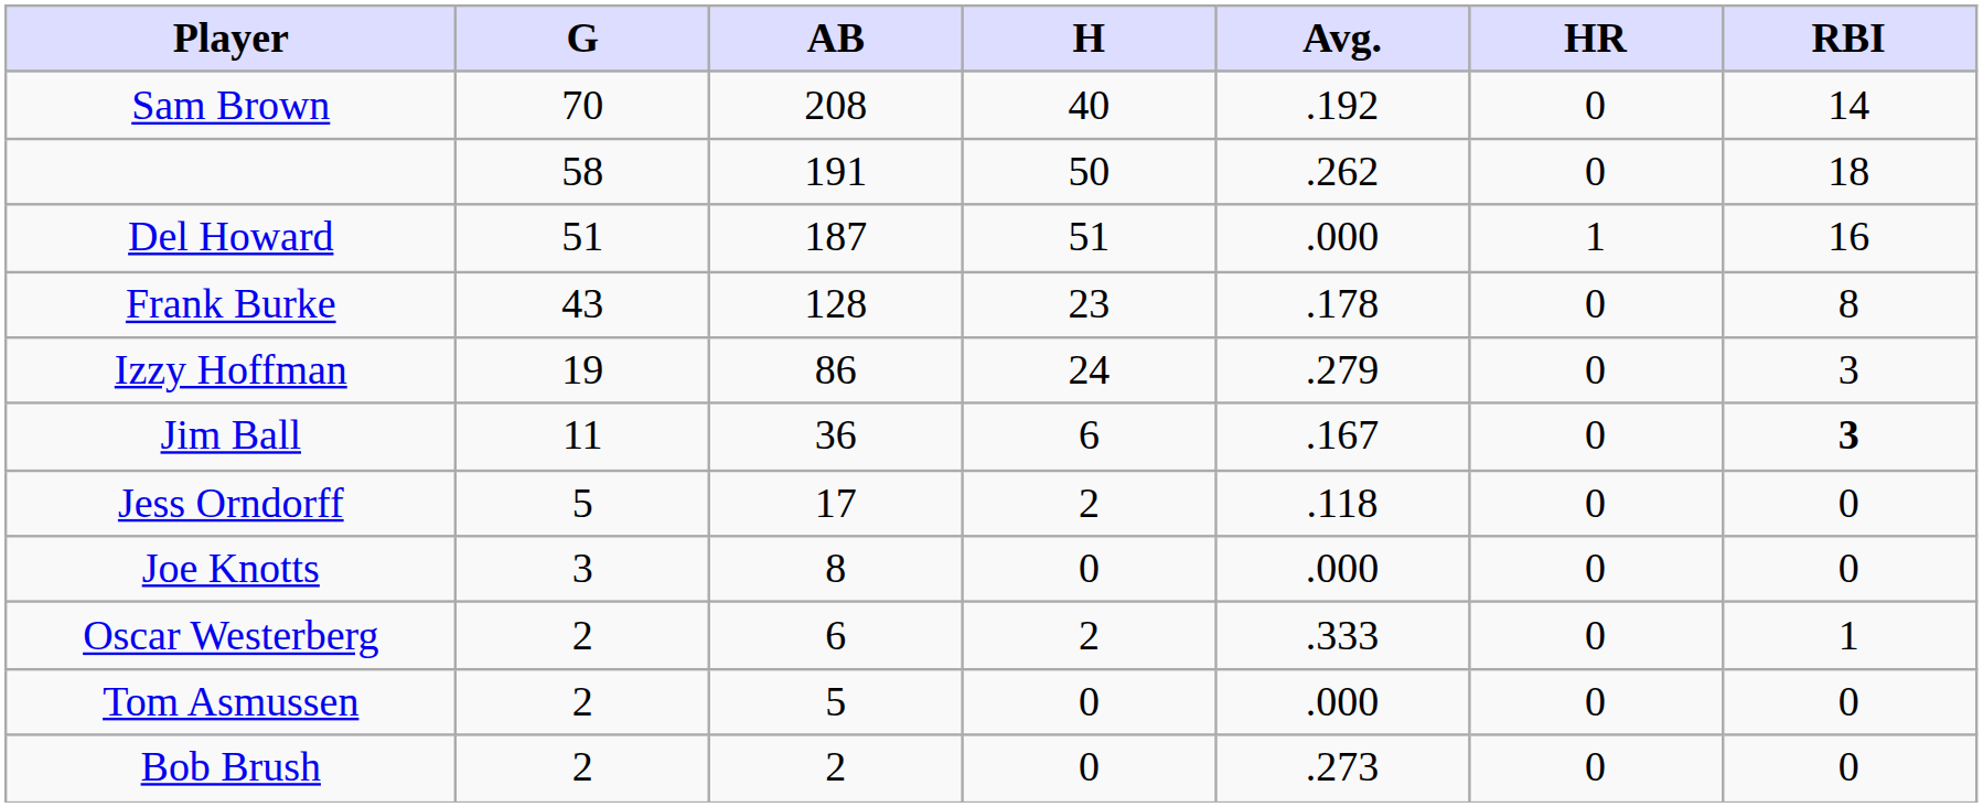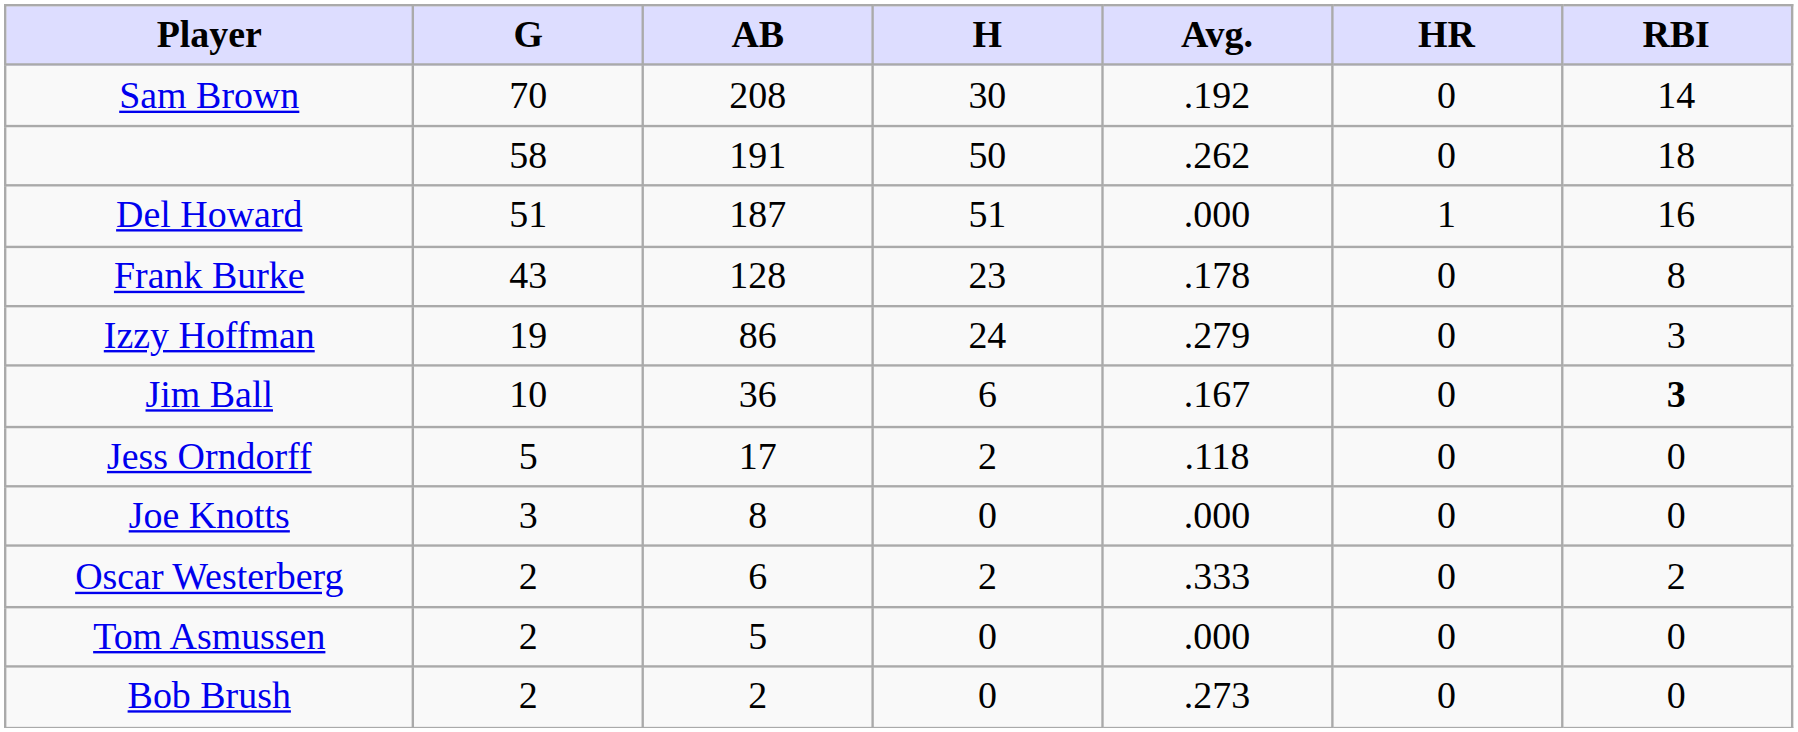 <table class="wikitable sortable">
 <tr>
 <th style="background:#ddf; width:16%;">Player</th>
 <th style="background:#ddf; width:9%;">G</th>
 <th style="background:#ddf; width:9%;">AB</th>
 <th style="background:#ddf; width:9%;">H</th>
 <th style="background:#ddf; width:9%;">Avg.</th>
 <th style="background:#ddf; width:9%;">HR</th>
 <th style="background:#ddf; width:9%;">RBI</th>
 </tr>
 <tr style="text-align:center;">
 <td><a href='#'>Sam Brown</a></td>
 <td>70</td>
 <td>208</td>
-<td>40</td>
+<td>30</td>
 <td>.192</td>
 <td>0</td>
 <td>14</td>
 </tr>
 <tr align=center>
 <td></td>
 <td>58</td>
 <td>191</td>
 <td>50</td>
 <td>.262</td>
 <td>0</td>
 <td>18</td>
 </tr>
 <tr align=center>
 <td><a href='#'>Del Howard</a></td>
 <td>51</td>
 <td>187</td>
 <td>51</td>
 <td>.000</td>
 <td>1</td>
 <td>16</td>
 </tr>
 <tr align=center>
 <td><a href='#'>Frank Burke</a></td>
 <td>43</td>
 <td>128</td>
 <td>23</td>
 <td>.178</td>
 <td>0</td>
 <td>8</td>
 </tr>
 <tr align=center>
 <td><a href='#'>Izzy Hoffman</a></td>
 <td>19</td>
 <td>86</td>
 <td>24</td>
 <td>.279</td>
 <td>0</td>
 <td>3</td>
 </tr>
 <tr align=center>
 <td><a href='#'>Jim Ball</a></td>
-<td>11</td>
+<td>10</td>
 <td>36</td>
 <td>6</td>
 <td>.167</td>
 <td>0</td>
 <td><strong>3</strong></td>
 </tr>
 <tr align=center>
 <td><a href='#'>Jess Orndorff</a></td>
 <td>5</td>
 <td>17</td>
 <td>2</td>
 <td>.118</td>
 <td>0</td>
 <td>0</td>
 </tr>
 <tr align=center>
 <td><a href='#'>Joe Knotts</a></td>
 <td>3</td>
 <td>8</td>
 <td>0</td>
 <td>.000</td>
 <td>0</td>
 <td>0</td>
 </tr>
 <tr align=center>
 <td><a href='#'>Oscar Westerberg</a></td>
 <td>2</td>
 <td>6</td>
 <td>2</td>
 <td>.333</td>
 <td>0</td>
-<td>1</td>
+<td>2</td>
 </tr>
 <tr align=center>
 <td><a href='#'>Tom Asmussen</a></td>
 <td>2</td>
 <td>5</td>
 <td>0</td>
 <td>.000</td>
 <td>0</td>
 <td>0</td>
 </tr>
 <tr align=center>
 <td><a href='#'>Bob Brush</a></td>
 <td>2</td>
 <td>2</td>
 <td>0</td>
 <td>.273</td>
 <td>0</td>
 <td>0</td>
 </tr>
 </table>
